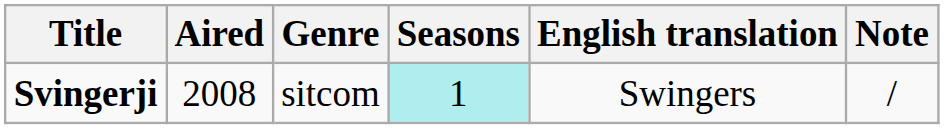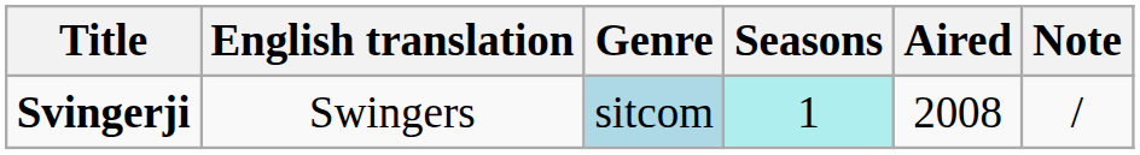 <table class="wikitable">
 <tr>
 <th>Title</th>
-<th>Aired</th>
+<th>English translation</th>
 <th>Genre</th>
 <th>Seasons</th>
-<th>English translation</th>
+<th>Aired</th>
 <th>Note</th>
 </tr>
 <tr>
 <td><strong>Svingerji</strong></td>
+<td align=center>Swingers</td>
+<td align=center style="background: lightblue;">sitcom</td>
+<td align=center style="background: paleturquoise;">1</td>
 <td align=center>2008</td>
-<td align=center>sitcom</td>
-<td align=center style="background: paleturquoise;">1</td>
-<td align=center>Swingers</td>
 <td align=center>/</td>
 </tr>
 </table>
